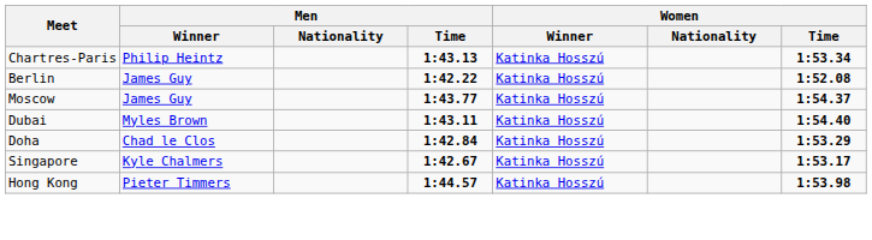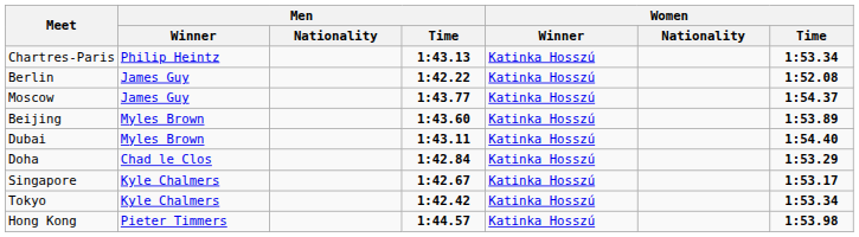 <table class="wikitable">
 <tr>
 <th rowspan="2">Meet</th>
 <th colspan="3">Men</th>
 <th colspan="3">Women</th>
 </tr>
 <tr>
 <th width=150>Winner</th>
 <th width=130>Nationality</th>
 <th width=80>Time</th>
 <th width=150>Winner</th>
 <th width=130>Nationality</th>
 <th width=80>Time</th>
 </tr>
 <tr>
 <td>Chartres-Paris</td>
 <td><a href='#'>Philip Heintz</a></td>
 <td></td>
 <td align=center><strong>1:43.13</strong></td>
 <td><a href='#'>Katinka Hosszú</a></td>
 <td></td>
 <td align=center><strong>1:53.34</strong></td>
 </tr>
 <tr>
 <td>Berlin</td>
 <td><a href='#'>James Guy</a></td>
 <td></td>
 <td align=center><strong>1:42.22</strong></td>
 <td><a href='#'>Katinka Hosszú</a></td>
 <td></td>
 <td align=center><strong>1:52.08</strong></td>
 </tr>
 <tr>
 <td>Moscow</td>
 <td><a href='#'>James Guy</a></td>
 <td></td>
 <td align=center><strong>1:43.77</strong></td>
 <td><a href='#'>Katinka Hosszú</a></td>
 <td></td>
 <td align=center><strong>1:54.37</strong></td>
 </tr>
 <tr>
+<td>Beijing</td>
+<td><a href='#'>Myles Brown</a></td>
+<td></td>
+<td align=center><strong>1:43.60</strong></td>
+<td><a href='#'>Katinka Hosszú</a></td>
+<td></td>
+<td align=center><strong>1:53.89</strong></td>
+</tr>
+<tr>
 <td>Dubai</td>
 <td><a href='#'>Myles Brown</a></td>
 <td></td>
 <td align=center><strong>1:43.11</strong></td>
 <td><a href='#'>Katinka Hosszú</a></td>
 <td></td>
 <td align=center><strong>1:54.40</strong></td>
 </tr>
 <tr>
 <td>Doha</td>
 <td><a href='#'>Chad le Clos</a></td>
 <td></td>
 <td align=center><strong>1:42.84</strong></td>
 <td><a href='#'>Katinka Hosszú</a></td>
 <td></td>
 <td align=center><strong>1:53.29</strong></td>
 </tr>
 <tr>
 <td>Singapore</td>
 <td><a href='#'>Kyle Chalmers</a></td>
 <td></td>
 <td align=center><strong>1:42.67</strong></td>
 <td><a href='#'>Katinka Hosszú</a></td>
 <td></td>
 <td align=center><strong>1:53.17</strong></td>
 </tr>
 <tr>
+<td>Tokyo</td>
+<td><a href='#'>Kyle Chalmers</a></td>
+<td></td>
+<td align=center><strong>1:42.42</strong></td>
+<td><a href='#'>Katinka Hosszú</a></td>
+<td></td>
+<td align=center><strong>1:53.34</strong></td>
+</tr>
+<tr>
 <td>Hong Kong</td>
 <td><a href='#'>Pieter Timmers</a></td>
 <td></td>
 <td align=center><strong>1:44.57</strong></td>
 <td><a href='#'>Katinka Hosszú</a></td>
 <td></td>
 <td align=center><strong>1:53.98</strong></td>
 </tr>
 </table>
